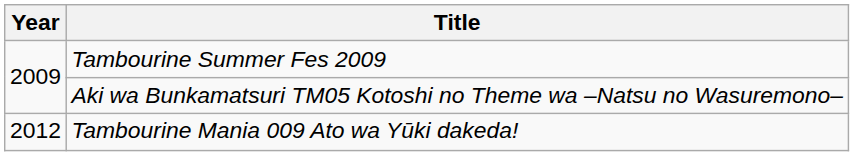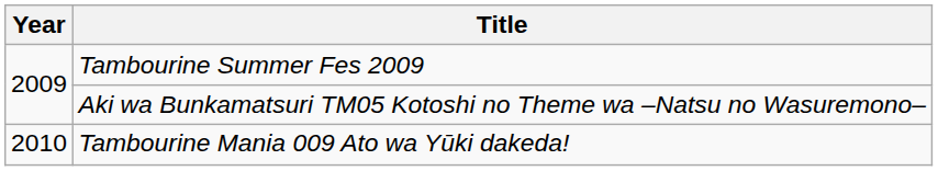 <table class="wikitable">
 <tr>
 <th>Year</th>
 <th>Title</th>
 </tr>
 <tr>
 <td rowspan="2">2009</td>
 <td><em>Tambourine Summer Fes 2009</em></td>
 </tr>
 <tr>
 <td><em>Aki wa Bunkamatsuri TM05 Kotoshi no Theme wa –Natsu no Wasuremono–</em></td>
 </tr>
 <tr>
-<td>2012</td>
+<td>2010</td>
 <td><em>Tambourine Mania 009 Ato wa Yūki dakeda!</em></td>
 </tr>
 </table>
